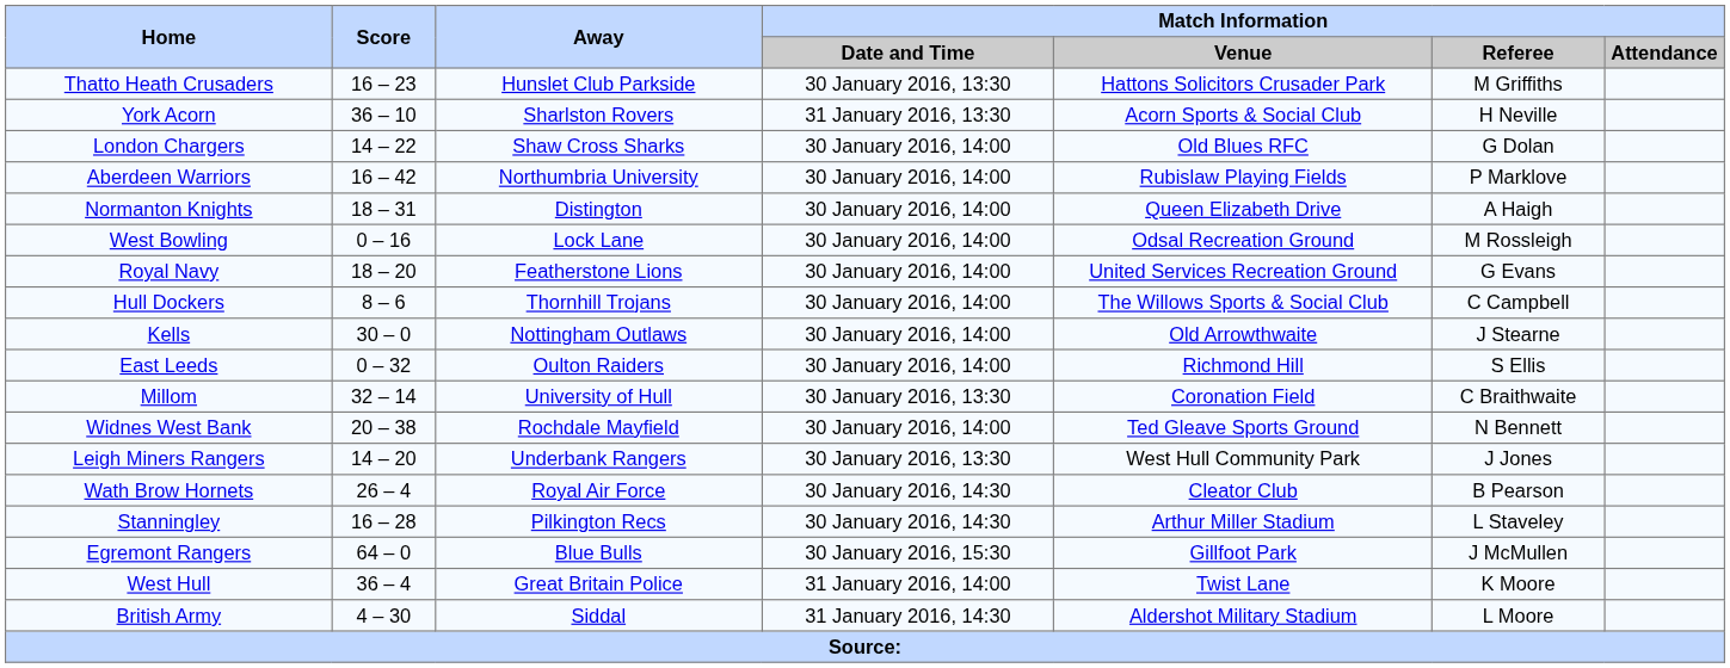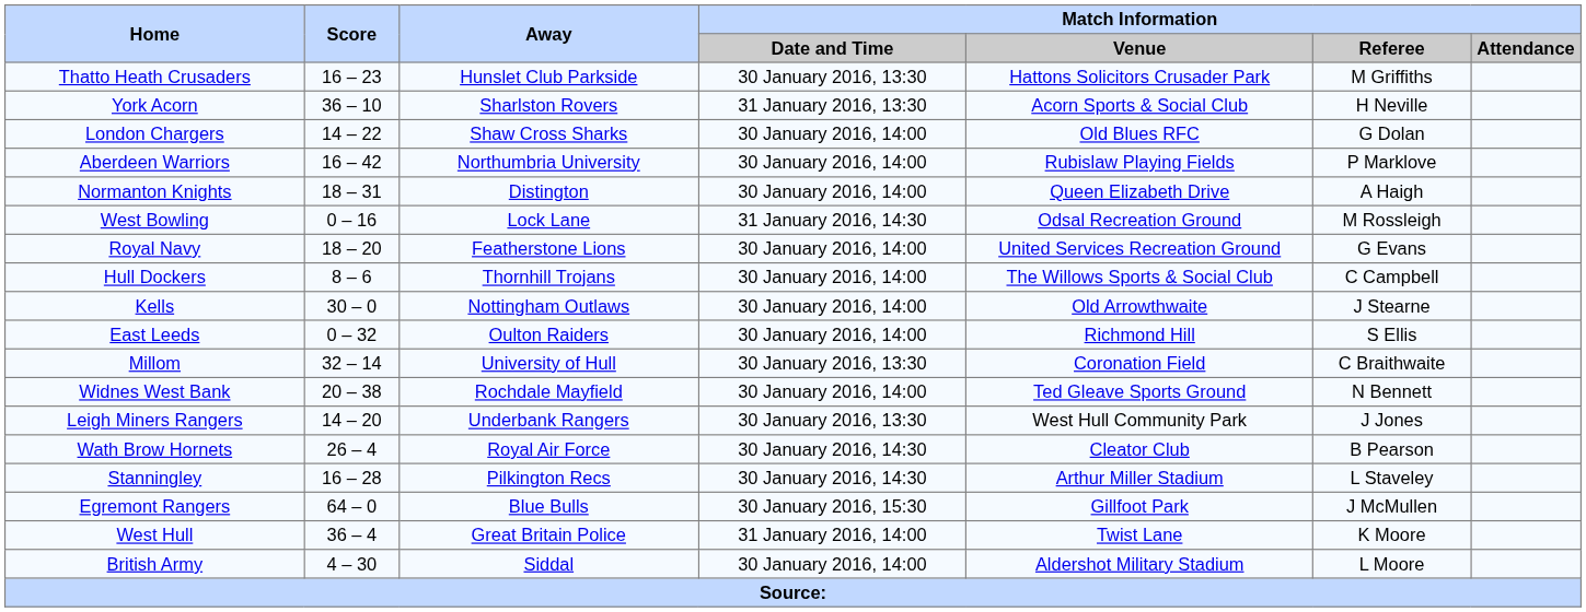 <table border=1 style="border-collapse:collapse; font-size:90%; text-align:center;" cellpadding=3 cellspacing=0 width=100%>
 <tr bgcolor=#C1D8FF>
 <th rowspan=2 width=19%>Home</th>
 <th rowspan=2 width=6%>Score</th>
 <th rowspan=2 width=19%>Away</th>
 <th colspan=6>Match Information</th>
 </tr>
 <tr bgcolor=#CCCCCC>
 <th width=17%>Date and Time</th>
 <th width=22%>Venue</th>
 <th width=10%>Referee</th>
 <th width=7%>Attendance</th>
 </tr>
 <tr bgcolor=#F5FAFF>
 <td><a href='#'>Thatto Heath Crusaders</a></td>
 <td>16 – 23</td>
 <td><a href='#'>Hunslet Club Parkside</a></td>
 <td>30 January 2016, 13:30</td>
 <td><a href='#'>Hattons Solicitors Crusader Park</a></td>
 <td>M Griffiths</td>
 <td></td>
 </tr>
 <tr bgcolor=#F5FAFF>
 <td><a href='#'>York Acorn</a></td>
 <td>36 – 10</td>
 <td><a href='#'>Sharlston Rovers</a></td>
 <td>31 January 2016, 13:30</td>
 <td><a href='#'>Acorn Sports & Social Club</a></td>
 <td>H Neville</td>
 <td></td>
 </tr>
 <tr bgcolor=#F5FAFF>
 <td><a href='#'>London Chargers</a></td>
 <td>14 – 22</td>
 <td><a href='#'>Shaw Cross Sharks</a></td>
 <td>30 January 2016, 14:00</td>
 <td><a href='#'>Old Blues RFC</a></td>
 <td>G Dolan</td>
 <td></td>
 </tr>
 <tr bgcolor=#F5FAFF>
 <td><a href='#'>Aberdeen Warriors</a></td>
 <td>16 – 42</td>
 <td><a href='#'>Northumbria University</a></td>
 <td>30 January 2016, 14:00</td>
 <td><a href='#'>Rubislaw Playing Fields</a></td>
 <td>P Marklove</td>
 <td></td>
 </tr>
 <tr bgcolor=#F5FAFF>
 <td><a href='#'>Normanton Knights</a></td>
 <td>18 – 31</td>
 <td><a href='#'>Distington</a></td>
 <td>30 January 2016, 14:00</td>
 <td><a href='#'>Queen Elizabeth Drive</a></td>
 <td>A Haigh</td>
 <td></td>
 </tr>
 <tr bgcolor=#F5FAFF>
 <td><a href='#'>West Bowling</a></td>
 <td>0 – 16</td>
 <td><a href='#'>Lock Lane</a></td>
-<td>30 January 2016, 14:00</td>
+<td>31 January 2016, 14:30</td>
 <td><a href='#'>Odsal Recreation Ground</a></td>
 <td>M Rossleigh</td>
 <td></td>
 </tr>
 <tr bgcolor=#F5FAFF>
 <td><a href='#'>Royal Navy</a></td>
 <td>18 – 20</td>
 <td><a href='#'>Featherstone Lions</a></td>
 <td>30 January 2016, 14:00</td>
 <td><a href='#'>United Services Recreation Ground</a></td>
 <td>G Evans</td>
 <td></td>
 </tr>
 <tr bgcolor=#F5FAFF>
 <td><a href='#'>Hull Dockers</a></td>
 <td>8 – 6</td>
 <td><a href='#'>Thornhill Trojans</a></td>
 <td>30 January 2016, 14:00</td>
 <td><a href='#'>The Willows Sports & Social Club</a></td>
 <td>C Campbell</td>
 <td></td>
 </tr>
 <tr bgcolor=#F5FAFF>
 <td><a href='#'>Kells</a></td>
 <td>30 – 0</td>
 <td><a href='#'>Nottingham Outlaws</a></td>
 <td>30 January 2016, 14:00</td>
 <td><a href='#'>Old Arrowthwaite</a></td>
 <td>J Stearne</td>
 <td></td>
 </tr>
 <tr bgcolor=#F5FAFF>
 <td><a href='#'>East Leeds</a></td>
 <td>0 – 32</td>
 <td><a href='#'>Oulton Raiders</a></td>
 <td>30 January 2016, 14:00</td>
 <td><a href='#'>Richmond Hill</a></td>
 <td>S Ellis</td>
 <td></td>
 </tr>
 <tr bgcolor=#F5FAFF>
 <td><a href='#'>Millom</a></td>
 <td>32 – 14</td>
 <td><a href='#'>University of Hull</a></td>
 <td>30 January 2016, 13:30</td>
 <td><a href='#'>Coronation Field</a></td>
 <td>C Braithwaite</td>
 <td></td>
 </tr>
 <tr bgcolor=#F5FAFF>
 <td><a href='#'>Widnes West Bank</a></td>
 <td>20 – 38</td>
 <td><a href='#'>Rochdale Mayfield</a></td>
 <td>30 January 2016, 14:00</td>
 <td><a href='#'>Ted Gleave Sports Ground</a></td>
 <td>N Bennett</td>
 <td></td>
 </tr>
 <tr bgcolor=#F5FAFF>
 <td><a href='#'>Leigh Miners Rangers</a></td>
 <td>14 – 20</td>
 <td><a href='#'>Underbank Rangers</a></td>
 <td>30 January 2016, 13:30</td>
 <td>West Hull Community Park</td>
 <td>J Jones</td>
 <td></td>
 </tr>
 <tr bgcolor=#F5FAFF>
 <td><a href='#'>Wath Brow Hornets</a></td>
 <td>26 – 4</td>
 <td><a href='#'>Royal Air Force</a></td>
 <td>30 January 2016, 14:30</td>
 <td><a href='#'>Cleator Club</a></td>
 <td>B Pearson</td>
 <td></td>
 </tr>
 <tr bgcolor=#F5FAFF>
 <td><a href='#'>Stanningley</a></td>
 <td>16 – 28</td>
 <td><a href='#'>Pilkington Recs</a></td>
 <td>30 January 2016, 14:30</td>
 <td><a href='#'>Arthur Miller Stadium</a></td>
 <td>L Staveley</td>
 <td></td>
 </tr>
 <tr bgcolor=#F5FAFF>
 <td><a href='#'>Egremont Rangers</a></td>
 <td>64 – 0</td>
 <td><a href='#'>Blue Bulls</a></td>
 <td>30 January 2016, 15:30</td>
 <td><a href='#'>Gillfoot Park</a></td>
 <td>J McMullen</td>
 <td></td>
 </tr>
 <tr bgcolor=#F5FAFF>
 <td><a href='#'>West Hull</a></td>
 <td>36 – 4</td>
 <td><a href='#'>Great Britain Police</a></td>
 <td>31 January 2016, 14:00</td>
 <td><a href='#'>Twist Lane</a></td>
 <td>K Moore</td>
 <td></td>
 </tr>
 <tr bgcolor=#F5FAFF>
 <td><a href='#'>British Army</a></td>
 <td>4 – 30</td>
 <td><a href='#'>Siddal</a></td>
-<td>31 January 2016, 14:30</td>
+<td>30 January 2016, 14:00</td>
 <td><a href='#'>Aldershot Military Stadium</a></td>
 <td>L Moore</td>
 <td></td>
 </tr>
 <tr style="background:#c1d8ff;">
 <th colspan=12>Source:</th>
 </tr>
 </table>
